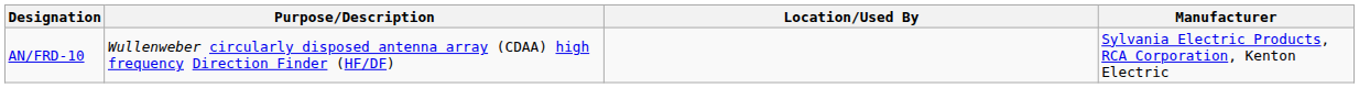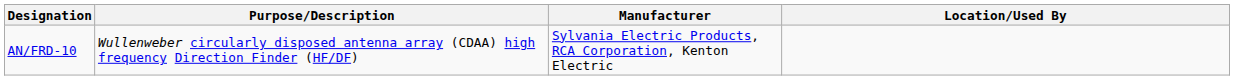 <table class="wikitable sortable">
 <tr>
 <th scope="col">Designation</th>
 <th scope="col" style="width: 500px;">Purpose/Description</th>
+<th scope="col" style="width: 250px;">Manufacturer</th>
 <th scope="col" style="width: 500px;">Location/Used By</th>
-<th scope="col" style="width: 250px;">Manufacturer</th>
 </tr>
 <tr>
 <td><a href='#'>AN/FRD-10</a></td>
 <td><em>Wullenweber</em> <a href='#'>circularly disposed antenna array</a> (CDAA) <a href='#'>high frequency</a> <a href='#'>Direction Finder</a> (<a href='#'>HF/DF</a>)</td>
+<td><a href='#'>Sylvania Electric Products</a>, <a href='#'>RCA Corporation</a>, Kenton Electric</td>
 <td></td>
-<td><a href='#'>Sylvania Electric Products</a>, <a href='#'>RCA Corporation</a>, Kenton Electric</td>
 </tr>
 </table>
